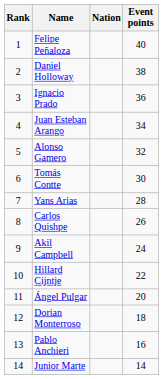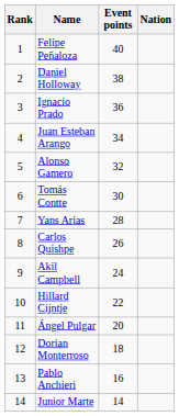 <table class="wikitable sortable" style="text-align:center" width=40%>
 <tr>
 <th>Rank</th>
 <th>Name</th>
+<th>Event points</th>
 <th>Nation</th>
-<th>Event points</th>
 </tr>
 <tr>
 <td>1</td>
 <td align=left><a href='#'>Felipe Peñaloza</a></td>
+<td>40</td>
 <td align=left></td>
-<td>40</td>
 </tr>
 <tr>
 <td>2</td>
 <td align=left><a href='#'>Daniel Holloway</a></td>
+<td>38</td>
 <td align=left></td>
-<td>38</td>
 </tr>
 <tr>
 <td>3</td>
 <td align=left><a href='#'>Ignacio Prado</a></td>
+<td>36</td>
 <td align=left></td>
-<td>36</td>
 </tr>
 <tr>
 <td>4</td>
 <td align=left><a href='#'>Juan Esteban Arango</a></td>
+<td>34</td>
 <td align=left></td>
-<td>34</td>
 </tr>
 <tr>
 <td>5</td>
 <td align=left><a href='#'>Alonso Gamero</a></td>
+<td>32</td>
 <td align=left></td>
-<td>32</td>
 </tr>
 <tr>
 <td>6</td>
 <td align=left><a href='#'>Tomás Contte</a></td>
+<td>30</td>
 <td align=left></td>
-<td>30</td>
 </tr>
 <tr>
 <td>7</td>
 <td align=left><a href='#'>Yans Arias</a></td>
+<td>28</td>
 <td align=left></td>
-<td>28</td>
 </tr>
 <tr>
 <td>8</td>
 <td align=left><a href='#'>Carlos Quishpe</a></td>
+<td>26</td>
 <td align=left></td>
-<td>26</td>
 </tr>
 <tr>
 <td>9</td>
 <td align=left><a href='#'>Akil Campbell</a></td>
+<td>24</td>
 <td align=left></td>
-<td>24</td>
 </tr>
 <tr>
 <td>10</td>
 <td align=left><a href='#'>Hillard Cijntje</a></td>
+<td>22</td>
 <td align=left></td>
-<td>22</td>
 </tr>
 <tr>
 <td>11</td>
 <td align=left><a href='#'>Ángel Pulgar</a></td>
+<td>20</td>
 <td align=left></td>
-<td>20</td>
 </tr>
 <tr>
 <td>12</td>
 <td align=left><a href='#'>Dorian Monterroso</a></td>
+<td>18</td>
 <td align=left></td>
-<td>18</td>
 </tr>
 <tr>
 <td>13</td>
 <td align=left><a href='#'>Pablo Anchieri</a></td>
+<td>16</td>
 <td align=left></td>
-<td>16</td>
 </tr>
 <tr>
 <td>14</td>
 <td align=left><a href='#'>Junior Marte</a></td>
+<td>14</td>
 <td align=left></td>
-<td>14</td>
 </tr>
 </table>
